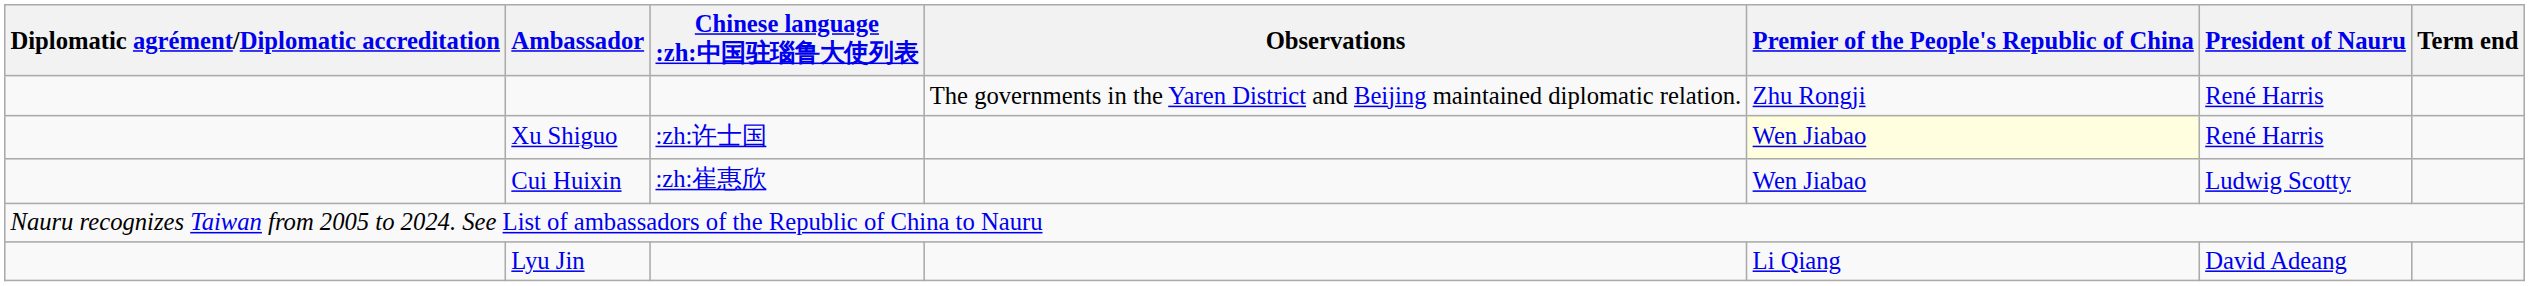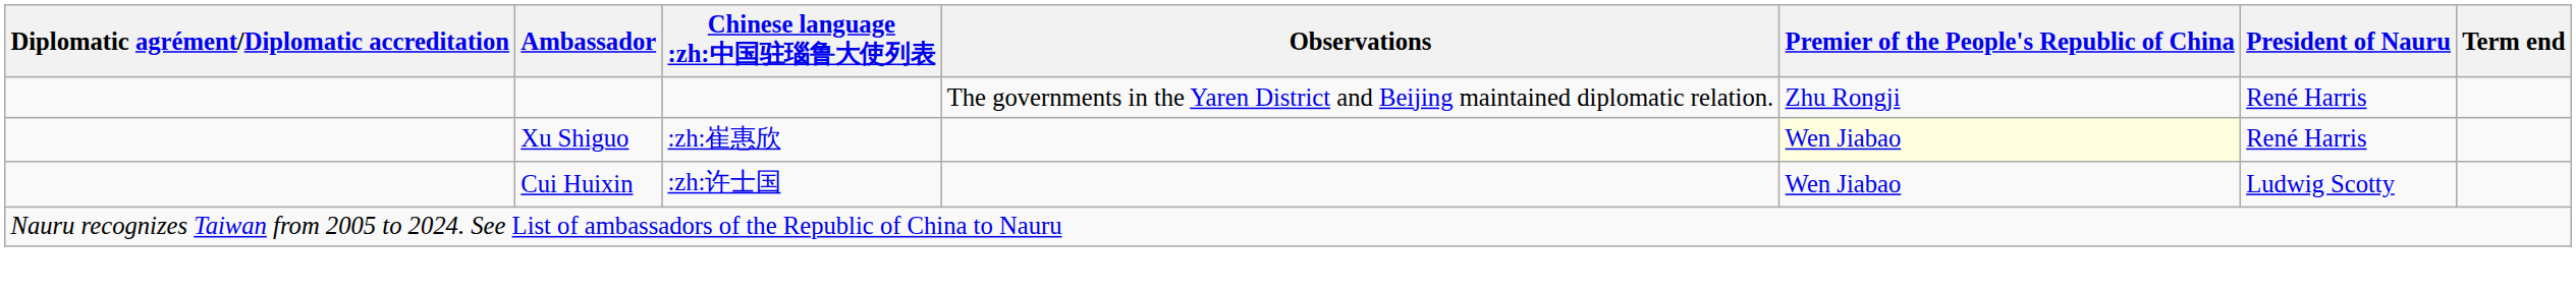 <table class="wikitable sortable">
 <tr>
 <th>Diplomatic <a href='#'>agrément</a>/<a href='#'>Diplomatic accreditation</a></th>
 <th><a href='#'>Ambassador</a></th>
 <th><a href='#'>Chinese language</a><br><a href='#'>:zh:中国驻瑙鲁大使列表</a></th>
 <th>Observations</th>
 <th><a href='#'>Premier of the People's Republic of China</a></th>
 <th><a href='#'>President of Nauru</a></th>
 <th>Term end</th>
 </tr>
 <tr>
 <td></td>
 <td></td>
 <td></td>
 <td>The governments in the <a href='#'>Yaren District</a> and <a href='#'>Beijing</a> maintained diplomatic relation.</td>
 <td><a href='#'>Zhu Rongji</a></td>
 <td><a href='#'>René Harris</a></td>
 <td></td>
 </tr>
 <tr>
 <td></td>
 <td><a href='#'>Xu Shiguo</a></td>
-<td><a href='#'>:zh:许士国</a></td>
+<td><a href='#'>:zh:崔惠欣</a></td>
 <td></td>
 <td style="background: lightyellow;"><a href='#'>Wen Jiabao</a></td>
 <td><a href='#'>René Harris</a></td>
 <td></td>
 </tr>
 <tr>
 <td></td>
 <td><a href='#'>Cui Huixin</a></td>
-<td><a href='#'>:zh:崔惠欣</a></td>
+<td><a href='#'>:zh:许士国</a></td>
 <td></td>
 <td><a href='#'>Wen Jiabao</a></td>
 <td><a href='#'>Ludwig Scotty</a></td>
 <td></td>
 </tr>
 <tr>
 <td colspan=7><em>Nauru recognizes <a href='#'>Taiwan</a> from 2005 to 2024. See</em> <a href='#'>List of ambassadors of the Republic of China to Nauru</a></td>
 </tr>
-<tr>
-<td></td>
-<td><a href='#'>Lyu Jin</a></td>
-<td></td>
-<td></td>
-<td><a href='#'>Li Qiang</a></td>
-<td><a href='#'>David Adeang</a></td>
-<td></td>
-</tr>
 </table>
